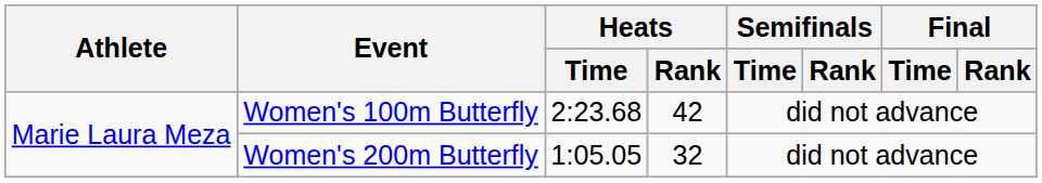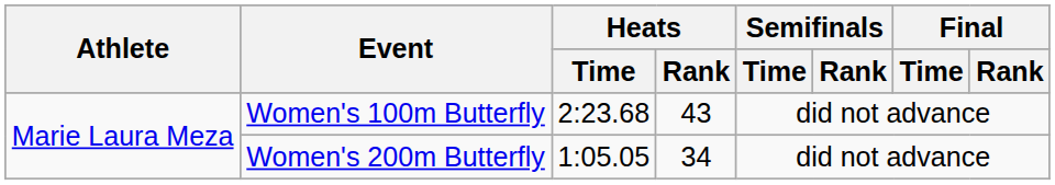 <table class=wikitable style="font-size:90%">
 <tr>
 <th rowspan="2">Athlete</th>
 <th rowspan="2">Event</th>
 <th colspan="2">Heats</th>
 <th colspan="2">Semifinals</th>
 <th colspan="2">Final</th>
 </tr>
 <tr>
 <th>Time</th>
 <th>Rank</th>
 <th>Time</th>
 <th>Rank</th>
 <th>Time</th>
 <th>Rank</th>
 </tr>
 <tr>
 <td rowspan="2"><a href='#'>Marie Laura Meza</a></td>
 <td><a href='#'>Women's 100m Butterfly</a></td>
 <td align=center>2:23.68</td>
-<td align=center>42</td>
+<td align=center>43</td>
 <td align=center colspan=4>did not advance</td>
 </tr>
 <tr>
 <td><a href='#'>Women's 200m Butterfly</a></td>
 <td align=center>1:05.05</td>
-<td align=center>32</td>
+<td align=center>34</td>
 <td align=center colspan=4>did not advance</td>
 </tr>
 </table>
